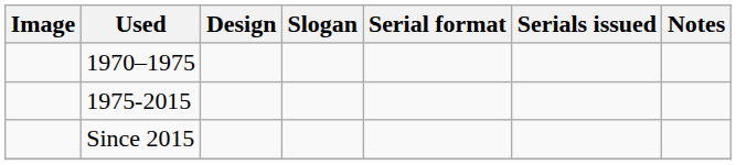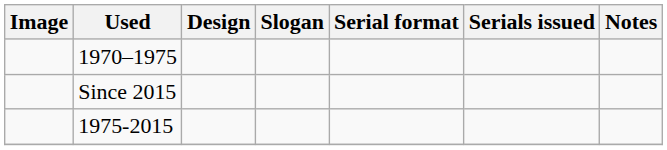 <table class="wikitable">
 <tr>
 <th>Image</th>
 <th>Used</th>
 <th>Design</th>
 <th>Slogan</th>
 <th>Serial format</th>
 <th>Serials issued</th>
 <th>Notes</th>
 </tr>
 <tr>
 <td></td>
 <td>1970–1975</td>
 <td></td>
 <td></td>
 <td></td>
 <td></td>
 <td></td>
 </tr>
 <tr>
 <td></td>
-<td>1975-2015</td>
+<td>Since 2015</td>
 <td></td>
 <td></td>
 <td></td>
 <td></td>
 <td></td>
 </tr>
 <tr>
 <td></td>
-<td>Since 2015</td>
+<td>1975-2015</td>
 <td></td>
 <td></td>
 <td></td>
 <td></td>
 <td></td>
 </tr>
 <tr>
 </tr>
 </table>
